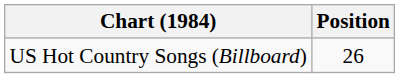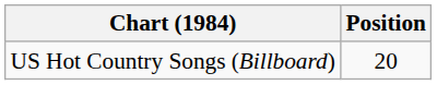 <table class="wikitable">
 <tr>
 <th>Chart (1984)</th>
 <th>Position</th>
 </tr>
 <tr>
 <td>US Hot Country Songs (<em>Billboard</em>)</td>
-<td align="center">26</td>
+<td align="center">20</td>
 </tr>
 </table>
